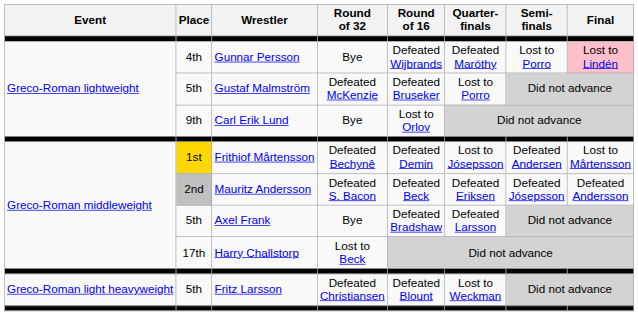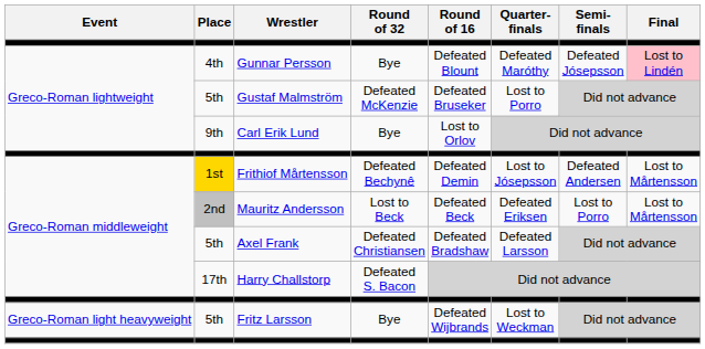 <table class=wikitable>
 <tr>
 <th>Event</th>
 <th>Place</th>
 <th>Wrestler</th>
 <th>Round <br> of 32</th>
 <th>Round <br> of 16</th>
 <th>Quarter-<br>finals</th>
 <th>Semi-<br>finals</th>
 <th>Final</th>
 </tr>
 <tr bgcolor=black>
 <td></td>
 <td></td>
 <td></td>
 <td></td>
 <td></td>
 <td></td>
 <td></td>
 <td></td>
 </tr>
 <tr align=center>
 <td rowspan=3 align=left><a href='#'>Greco-Roman lightweight</a></td>
 <td>4th</td>
 <td align=left><a href='#'>Gunnar Persson</a></td>
 <td>Bye</td>
-<td>Defeated <br> <a href='#'>Wijbrands</a></td>
+<td>Defeated <br> <a href='#'>Blount</a></td>
 <td>Defeated <br> <a href='#'>Maróthy</a></td>
-<td>Lost to <br> <a href='#'>Porro</a></td>
+<td>Defeated <br> <a href='#'>Jósepsson</a></td>
 <td bgcolor=pink>Lost to <br> <a href='#'>Lindén</a></td>
 </tr>
 <tr align=center>
 <td>5th</td>
 <td align=left><a href='#'>Gustaf Malmström</a></td>
 <td>Defeated <br> <a href='#'>McKenzie</a></td>
 <td>Defeated <br> <a href='#'>Bruseker</a></td>
 <td>Lost to <br> <a href='#'>Porro</a></td>
 <td colspan=2 bgcolor=lightgray>Did not advance</td>
 </tr>
 <tr align=center>
 <td>9th</td>
 <td align=left><a href='#'>Carl Erik Lund</a></td>
 <td>Bye</td>
 <td>Lost to <br> <a href='#'>Orlov</a></td>
 <td colspan=3 bgcolor=lightgray>Did not advance</td>
 </tr>
 <tr bgcolor=black>
 <td></td>
 <td></td>
 <td></td>
 <td></td>
 <td></td>
 <td></td>
 <td></td>
 <td></td>
 </tr>
 <tr align=center>
 <td rowspan=4 align=left><a href='#'>Greco-Roman middleweight</a></td>
 <td bgcolor=gold>1st</td>
 <td align=left><a href='#'>Frithiof Mårtensson</a></td>
 <td>Defeated <br> <a href='#'>Bechynê</a></td>
 <td>Defeated <br> <a href='#'>Demin</a></td>
 <td>Lost to <br> <a href='#'>Jósepsson</a></td>
 <td>Defeated <br> <a href='#'>Andersen</a></td>
 <td>Lost to <br> <a href='#'>Mårtensson</a></td>
 </tr>
 <tr align=center>
 <td bgcolor=silver>2nd</td>
 <td align=left><a href='#'>Mauritz Andersson</a></td>
-<td>Defeated <br> <a href='#'>S. Bacon</a></td>
+<td>Lost to <br> <a href='#'>Beck</a></td>
 <td>Defeated <br> <a href='#'>Beck</a></td>
 <td>Defeated <br> <a href='#'>Eriksen</a></td>
-<td>Defeated <br> <a href='#'>Jósepsson</a></td>
-<td>Defeated <br> <a href='#'>Andersson</a></td>
+<td>Lost to <br> <a href='#'>Porro</a></td>
+<td>Lost to <br> <a href='#'>Mårtensson</a></td>
 </tr>
 <tr align=center>
 <td>5th</td>
 <td align=left><a href='#'>Axel Frank</a></td>
-<td>Bye</td>
+<td>Defeated <br> <a href='#'>Christiansen</a></td>
 <td>Defeated <br> <a href='#'>Bradshaw</a></td>
 <td>Defeated <br> <a href='#'>Larsson</a></td>
 <td colspan=2 bgcolor=lightgray>Did not advance</td>
 </tr>
 <tr align=center>
 <td>17th</td>
 <td align=left><a href='#'>Harry Challstorp</a></td>
-<td>Lost to <br> <a href='#'>Beck</a></td>
+<td>Defeated <br> <a href='#'>S. Bacon</a></td>
 <td colspan=4 bgcolor=lightgray>Did not advance</td>
 </tr>
 <tr bgcolor=black>
 <td></td>
 <td></td>
 <td></td>
 <td></td>
 <td></td>
 <td></td>
 <td></td>
 <td></td>
 </tr>
 <tr align=center>
 <td align=left><a href='#'>Greco-Roman light heavyweight</a></td>
 <td>5th</td>
 <td align=left><a href='#'>Fritz Larsson</a></td>
-<td>Defeated <br> <a href='#'>Christiansen</a></td>
-<td>Defeated <br> <a href='#'>Blount</a></td>
+<td>Bye</td>
+<td>Defeated <br> <a href='#'>Wijbrands</a></td>
 <td>Lost to <br> <a href='#'>Weckman</a></td>
 <td colspan=2 bgcolor=lightgray>Did not advance</td>
 </tr>
 <tr bgcolor=black>
 <td></td>
 <td></td>
 <td></td>
 <td></td>
 <td></td>
 <td></td>
 <td></td>
 <td></td>
 </tr>
 </table>
